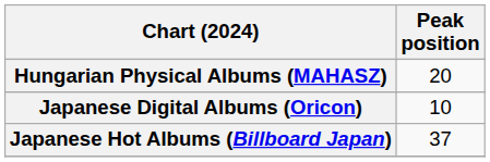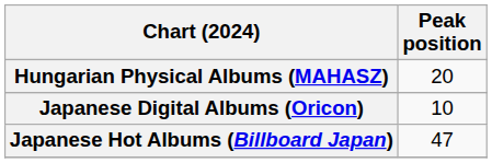 <table class="wikitable sortable plainrowheaders" style="text-align:center">
 <tr>
 <th scope="col">Chart (2024)</th>
 <th scope="col">Peak<br>position</th>
 </tr>
 <tr>
 </tr>
 <tr>
 </tr>
 <tr>
 </tr>
 <tr>
 </tr>
 <tr>
 </tr>
 <tr>
 </tr>
 <tr>
 </tr>
 <tr>
 </tr>
 <tr>
 </tr>
 <tr>
 <th scope="row">Hungarian Physical Albums (<a href='#'>MAHASZ</a>)</th>
 <td>20</td>
 </tr>
 <tr>
 </tr>
 <tr>
 </tr>
 <tr>
 <th scope="row">Japanese Digital Albums (<a href='#'>Oricon</a>)</th>
 <td>10</td>
 </tr>
 <tr>
 <th scope="row">Japanese Hot Albums (<em><a href='#'>Billboard Japan</a></em>)</th>
-<td>37</td>
+<td>47</td>
 </tr>
 <tr>
 </tr>
 <tr>
 </tr>
 <tr>
 </tr>
 <tr>
 </tr>
 <tr>
 </tr>
 <tr>
 </tr>
 <tr>
 </tr>
 <tr>
 </tr>
 <tr>
 </tr>
 </table>
